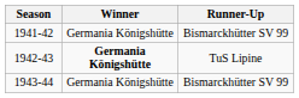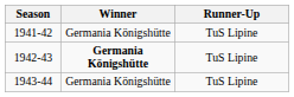 <table class="wikitable">
 <tr align="center" bgcolor="#dfdfdf">
 <th width="70">Season</th>
 <th width="150">Winner</th>
 <th width="150">Runner-Up</th>
 </tr>
 <tr align="center">
 <td>1941-42</td>
 <td>Germania Königshütte</td>
-<td>Bismarckhütter SV 99</td>
+<td>TuS Lipine</td>
 </tr>
 <tr align="center">
 <td>1942-43</td>
 <td><strong>Germania Königshütte</strong></td>
 <td>TuS Lipine</td>
 </tr>
 <tr align="center">
 <td>1943-44</td>
 <td>Germania Königshütte</td>
-<td>Bismarckhütter SV 99</td>
+<td>TuS Lipine</td>
 </tr>
 </table>
